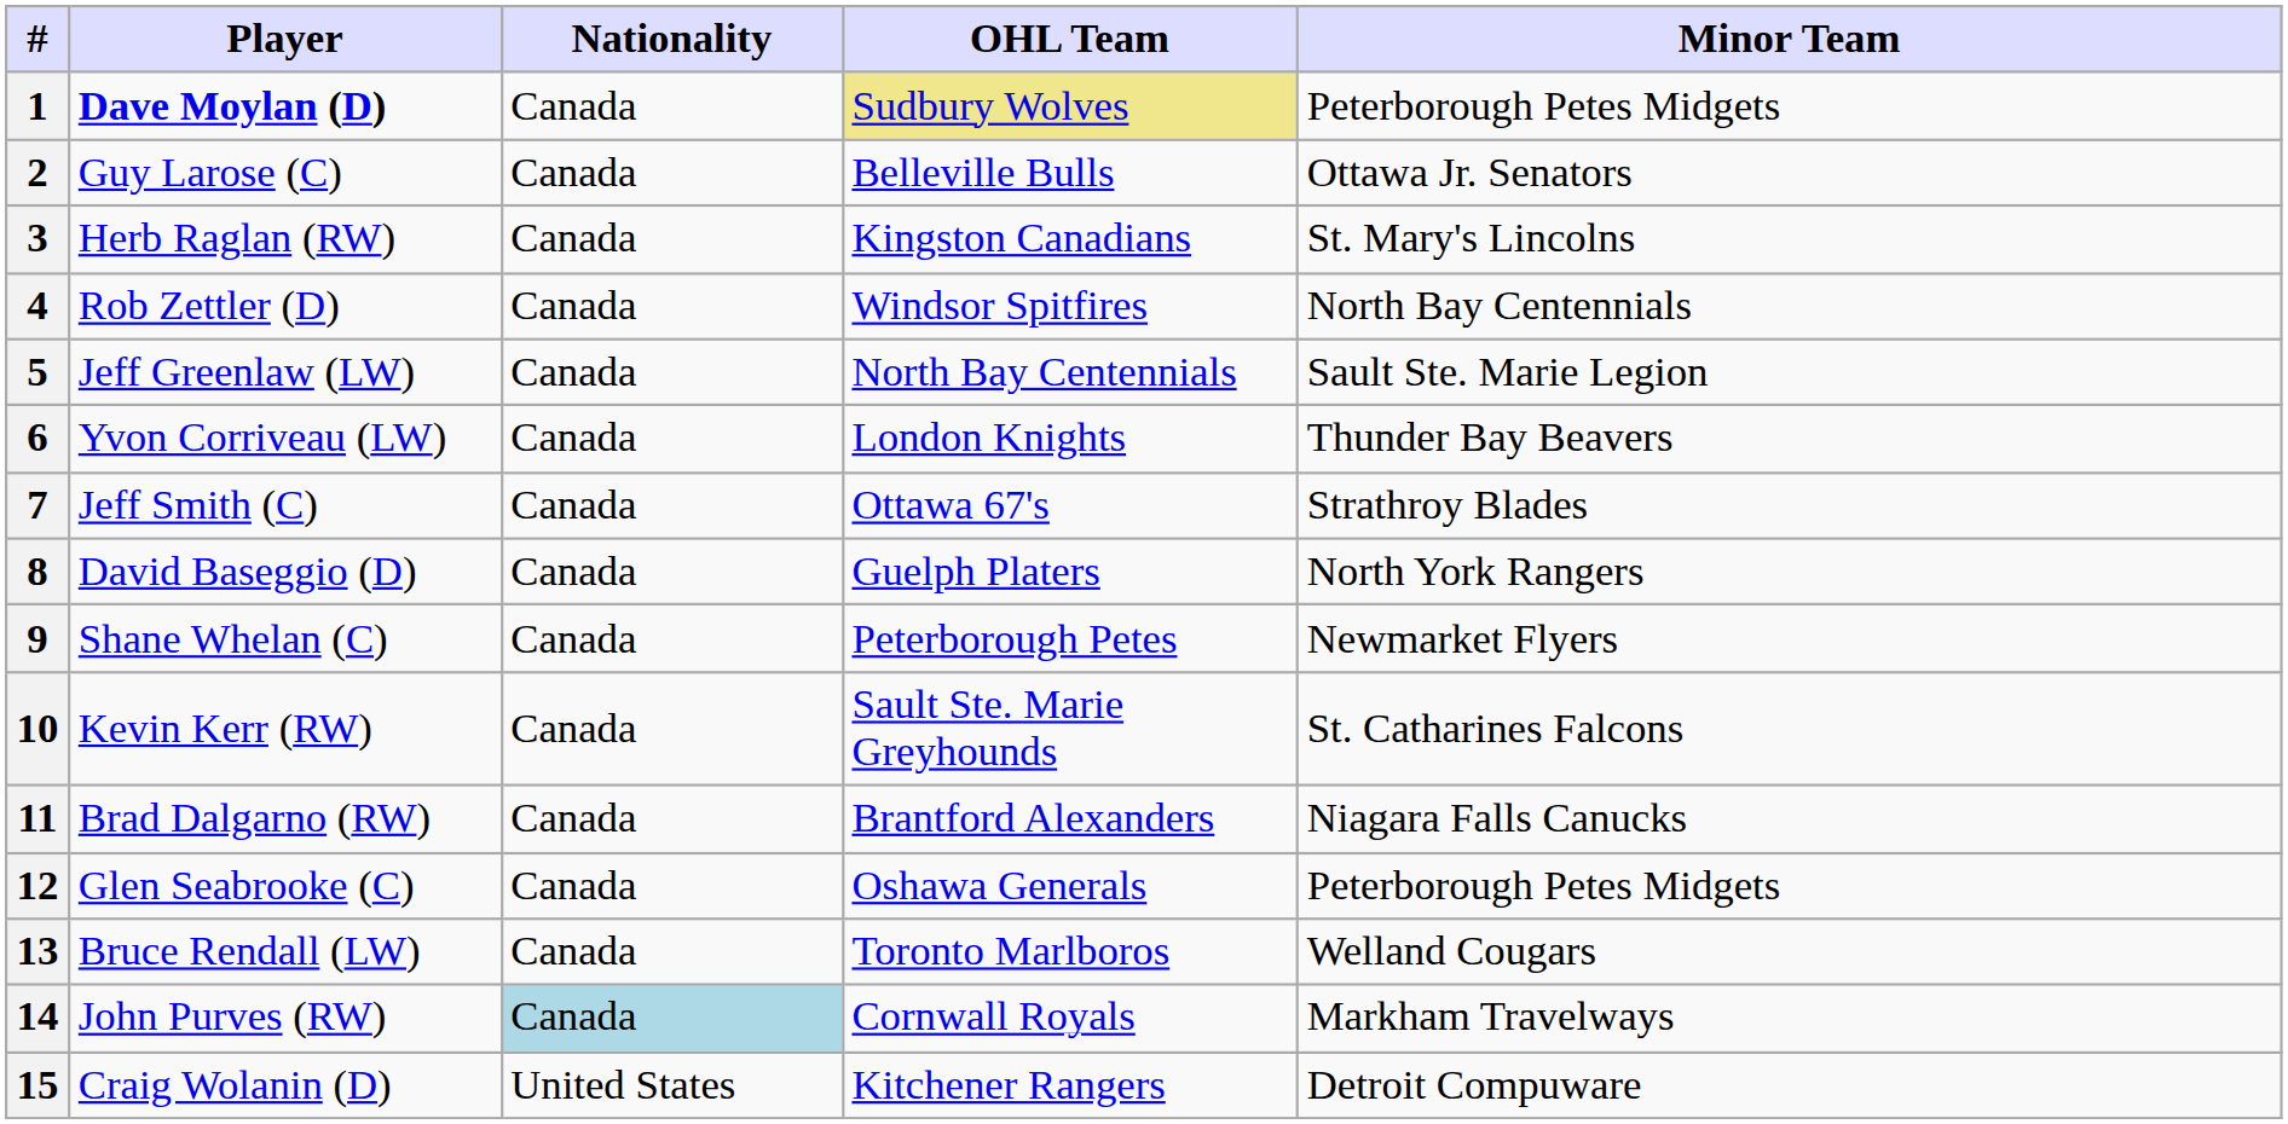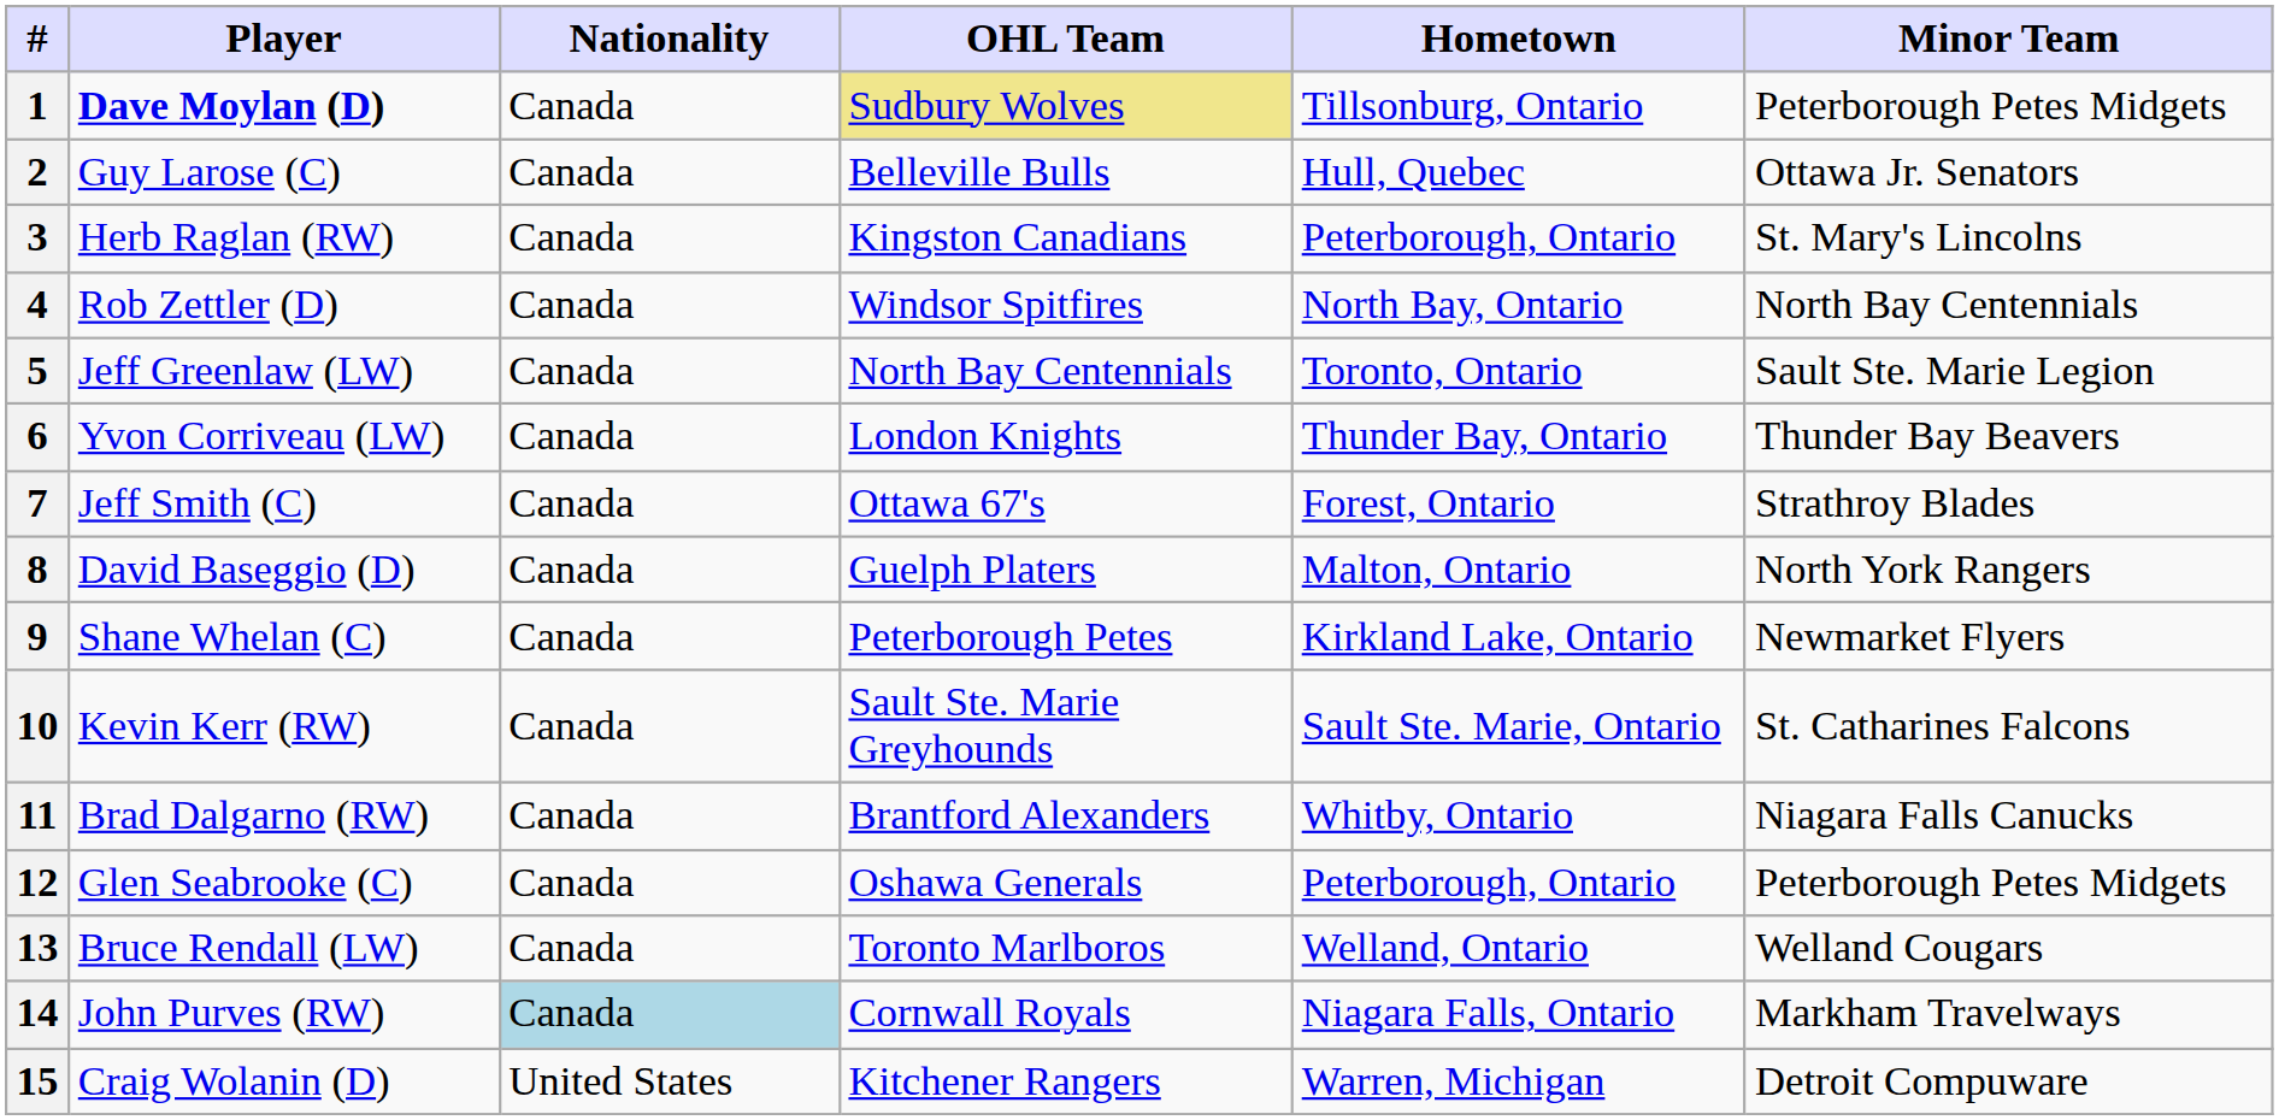 <table class="wikitable">
 <tr>
 <th style="background:#ddf; width:2.75%;">#</th>
 <th style="background:#ddf; width:19.0%;">Player</th>
 <th style="background:#ddf; width:15.0%;">Nationality</th>
 <th style="background:#ddf; width:20.0%;">OHL Team</th>
+<th style="background:#ddf; width:20.0%;">Hometown</th>
 <th style="background:#ddf; width:100.0%;">Minor Team</th>
 </tr>
 <tr>
 <th>1</th>
 <td><strong><a href='#'>Dave Moylan</a> (<a href='#'>D</a>)</strong></td>
 <td> Canada</td>
 <td style="background: khaki;"><a href='#'>Sudbury Wolves</a></td>
+<td><a href='#'>Tillsonburg, Ontario</a></td>
 <td>Peterborough Petes Midgets</td>
 </tr>
 <tr>
 <th>2</th>
 <td><a href='#'>Guy Larose</a> (<a href='#'>C</a>)</td>
 <td> Canada</td>
 <td><a href='#'>Belleville Bulls</a></td>
+<td><a href='#'>Hull, Quebec</a></td>
 <td>Ottawa Jr. Senators</td>
 </tr>
 <tr>
 <th>3</th>
 <td><a href='#'>Herb Raglan</a> (<a href='#'>RW</a>)</td>
 <td> Canada</td>
 <td><a href='#'>Kingston Canadians</a></td>
+<td><a href='#'>Peterborough, Ontario</a></td>
 <td>St. Mary's Lincolns</td>
 </tr>
 <tr>
 <th>4</th>
 <td><a href='#'>Rob Zettler</a> (<a href='#'>D</a>)</td>
 <td> Canada</td>
 <td><a href='#'>Windsor Spitfires</a></td>
+<td><a href='#'>North Bay, Ontario</a></td>
 <td>North Bay Centennials</td>
 </tr>
 <tr>
 <th>5</th>
 <td><a href='#'>Jeff Greenlaw</a> (<a href='#'>LW</a>)</td>
 <td> Canada</td>
 <td><a href='#'>North Bay Centennials</a></td>
+<td><a href='#'>Toronto, Ontario</a></td>
 <td>Sault Ste. Marie Legion</td>
 </tr>
 <tr>
 <th>6</th>
 <td><a href='#'>Yvon Corriveau</a> (<a href='#'>LW</a>)</td>
 <td> Canada</td>
 <td><a href='#'>London Knights</a></td>
+<td><a href='#'>Thunder Bay, Ontario</a></td>
 <td>Thunder Bay Beavers</td>
 </tr>
 <tr>
 <th>7</th>
 <td><a href='#'>Jeff Smith</a> (<a href='#'>C</a>)</td>
 <td> Canada</td>
 <td><a href='#'>Ottawa 67's</a></td>
+<td><a href='#'>Forest, Ontario</a></td>
 <td>Strathroy Blades</td>
 </tr>
 <tr>
 <th>8</th>
 <td><a href='#'>David Baseggio</a> (<a href='#'>D</a>)</td>
 <td> Canada</td>
 <td><a href='#'>Guelph Platers</a></td>
+<td><a href='#'>Malton, Ontario</a></td>
 <td>North York Rangers</td>
 </tr>
 <tr>
 <th>9</th>
 <td><a href='#'>Shane Whelan</a> (<a href='#'>C</a>)</td>
 <td> Canada</td>
 <td><a href='#'>Peterborough Petes</a></td>
+<td><a href='#'>Kirkland Lake, Ontario</a></td>
 <td>Newmarket Flyers</td>
 </tr>
 <tr>
 <th>10</th>
 <td><a href='#'>Kevin Kerr</a> (<a href='#'>RW</a>)</td>
 <td> Canada</td>
 <td><a href='#'>Sault Ste. Marie Greyhounds</a></td>
+<td><a href='#'>Sault Ste. Marie, Ontario</a></td>
 <td>St. Catharines Falcons</td>
 </tr>
 <tr>
 <th>11</th>
 <td><a href='#'>Brad Dalgarno</a> (<a href='#'>RW</a>)</td>
 <td> Canada</td>
 <td><a href='#'>Brantford Alexanders</a></td>
+<td><a href='#'>Whitby, Ontario</a></td>
 <td>Niagara Falls Canucks</td>
 </tr>
 <tr>
 <th>12</th>
 <td><a href='#'>Glen Seabrooke</a> (<a href='#'>C</a>)</td>
 <td> Canada</td>
 <td><a href='#'>Oshawa Generals</a></td>
+<td><a href='#'>Peterborough, Ontario</a></td>
 <td>Peterborough Petes Midgets</td>
 </tr>
 <tr>
 <th>13</th>
 <td><a href='#'>Bruce Rendall</a> (<a href='#'>LW</a>)</td>
 <td> Canada</td>
 <td><a href='#'>Toronto Marlboros</a></td>
+<td><a href='#'>Welland, Ontario</a></td>
 <td>Welland Cougars</td>
 </tr>
 <tr>
 <th>14</th>
 <td><a href='#'>John Purves</a> (<a href='#'>RW</a>)</td>
 <td style="background: lightblue;"> Canada</td>
 <td><a href='#'>Cornwall Royals</a></td>
+<td><a href='#'>Niagara Falls, Ontario</a></td>
 <td>Markham Travelways</td>
 </tr>
 <tr>
 <th>15</th>
 <td><a href='#'>Craig Wolanin</a> (<a href='#'>D</a>)</td>
 <td> United States</td>
 <td><a href='#'>Kitchener Rangers</a></td>
+<td><a href='#'>Warren, Michigan</a></td>
 <td>Detroit Compuware</td>
 </tr>
 </table>
